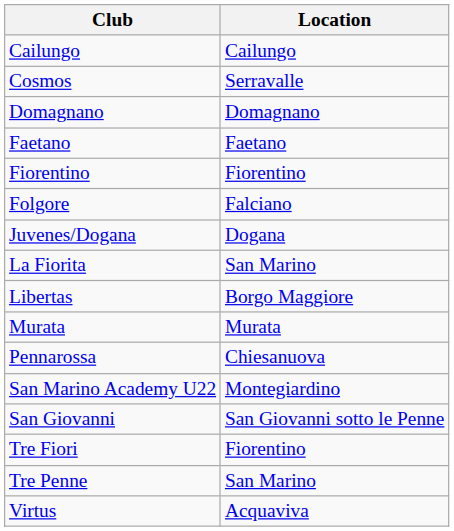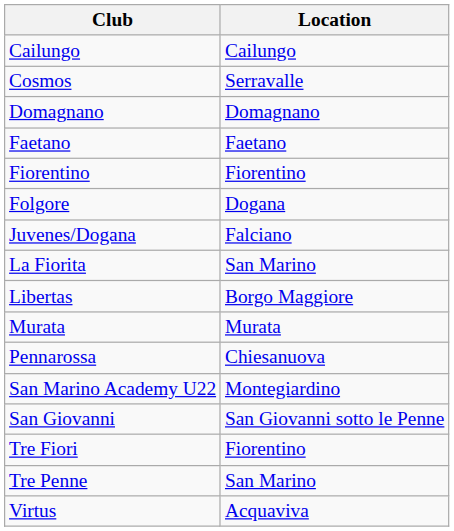 <table class="wikitable sortable">
 <tr>
 <th>Club</th>
 <th>Location</th>
 </tr>
 <tr>
 <td><a href='#'>Cailungo</a></td>
 <td><a href='#'>Cailungo</a></td>
 </tr>
 <tr>
 <td><a href='#'>Cosmos</a></td>
 <td><a href='#'>Serravalle</a></td>
 </tr>
 <tr>
 <td><a href='#'>Domagnano</a></td>
 <td><a href='#'>Domagnano</a></td>
 </tr>
 <tr>
 <td><a href='#'>Faetano</a></td>
 <td><a href='#'>Faetano</a></td>
 </tr>
 <tr>
 <td><a href='#'>Fiorentino</a></td>
 <td><a href='#'>Fiorentino</a></td>
 </tr>
 <tr>
 <td><a href='#'>Folgore</a></td>
-<td><a href='#'>Falciano</a></td>
+<td><a href='#'>Dogana</a></td>
 </tr>
 <tr>
 <td><a href='#'>Juvenes/Dogana</a></td>
-<td><a href='#'>Dogana</a></td>
+<td><a href='#'>Falciano</a></td>
 </tr>
 <tr>
 <td><a href='#'>La Fiorita</a></td>
 <td><a href='#'>San Marino</a></td>
 </tr>
 <tr>
 <td><a href='#'>Libertas</a></td>
 <td><a href='#'>Borgo Maggiore</a></td>
 </tr>
 <tr>
 <td><a href='#'>Murata</a></td>
 <td><a href='#'>Murata</a></td>
 </tr>
 <tr>
 <td><a href='#'>Pennarossa</a></td>
 <td><a href='#'>Chiesanuova</a></td>
 </tr>
 <tr>
 <td><a href='#'>San Marino Academy U22</a></td>
 <td><a href='#'>Montegiardino</a></td>
 </tr>
 <tr>
 <td><a href='#'>San Giovanni</a></td>
 <td><a href='#'>San Giovanni sotto le Penne</a></td>
 </tr>
 <tr>
 <td><a href='#'>Tre Fiori</a></td>
 <td><a href='#'>Fiorentino</a></td>
 </tr>
 <tr>
 <td><a href='#'>Tre Penne</a></td>
 <td><a href='#'>San Marino</a></td>
 </tr>
 <tr>
 <td><a href='#'>Virtus</a></td>
 <td><a href='#'>Acquaviva</a></td>
 </tr>
 </table>
